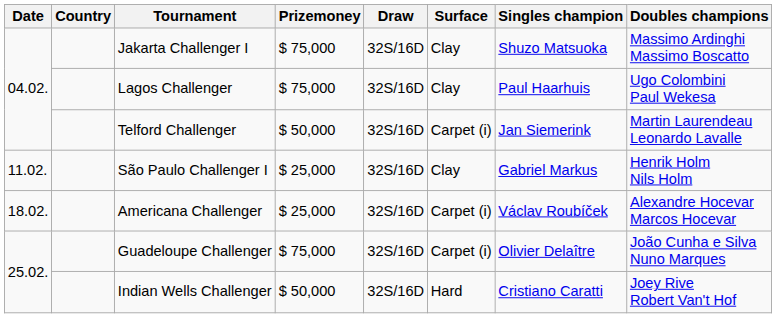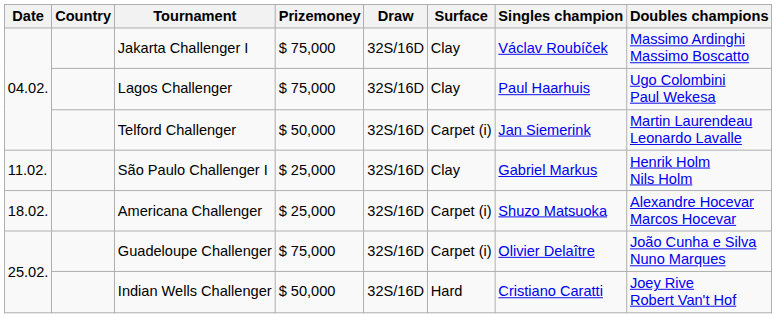 <table class="sortable wikitable" style=font-size:97%>
 <tr>
 <th>Date</th>
 <th>Country</th>
 <th>Tournament</th>
 <th>Prizemoney</th>
 <th>Draw</th>
 <th>Surface</th>
 <th>Singles champion</th>
 <th>Doubles champions</th>
 </tr>
 <tr>
 <td rowspan="3">04.02.</td>
 <td></td>
 <td>Jakarta Challenger I</td>
 <td>$ 75,000</td>
 <td>32S/16D</td>
 <td>Clay</td>
-<td> <a href='#'>Shuzo Matsuoka</a></td>
+<td> <a href='#'>Václav Roubíček</a></td>
 <td> <a href='#'>Massimo Ardinghi</a><br> <a href='#'>Massimo Boscatto</a></td>
 </tr>
 <tr>
 <td></td>
 <td>Lagos Challenger</td>
 <td>$ 75,000</td>
 <td>32S/16D</td>
 <td>Clay</td>
 <td> <a href='#'>Paul Haarhuis</a></td>
 <td> <a href='#'>Ugo Colombini</a><br> <a href='#'>Paul Wekesa</a></td>
 </tr>
 <tr>
 <td></td>
 <td>Telford Challenger</td>
 <td>$ 50,000</td>
 <td>32S/16D</td>
 <td>Carpet (i)</td>
 <td> <a href='#'>Jan Siemerink</a></td>
 <td> <a href='#'>Martin Laurendeau</a><br> <a href='#'>Leonardo Lavalle</a></td>
 </tr>
 <tr>
 <td>11.02.</td>
 <td></td>
 <td>São Paulo Challenger I</td>
 <td>$ 25,000</td>
 <td>32S/16D</td>
 <td>Clay</td>
 <td> <a href='#'>Gabriel Markus</a></td>
 <td> <a href='#'>Henrik Holm</a><br> <a href='#'>Nils Holm</a></td>
 </tr>
 <tr>
 <td>18.02.</td>
 <td></td>
 <td>Americana Challenger</td>
 <td>$ 25,000</td>
 <td>32S/16D</td>
 <td>Carpet (i)</td>
-<td> <a href='#'>Václav Roubíček</a></td>
+<td> <a href='#'>Shuzo Matsuoka</a></td>
 <td> <a href='#'>Alexandre Hocevar</a><br> <a href='#'>Marcos Hocevar</a></td>
 </tr>
 <tr>
 <td rowspan="2">25.02.</td>
 <td></td>
 <td>Guadeloupe Challenger</td>
 <td>$ 75,000</td>
 <td>32S/16D</td>
 <td>Carpet (i)</td>
 <td> <a href='#'>Olivier Delaître</a></td>
 <td> <a href='#'>João Cunha e Silva</a><br> <a href='#'>Nuno Marques</a></td>
 </tr>
 <tr>
 <td></td>
 <td>Indian Wells Challenger</td>
 <td>$ 50,000</td>
 <td>32S/16D</td>
 <td>Hard</td>
 <td> <a href='#'>Cristiano Caratti</a></td>
 <td> <a href='#'>Joey Rive</a><br> <a href='#'>Robert Van't Hof</a></td>
 </tr>
 </table>
